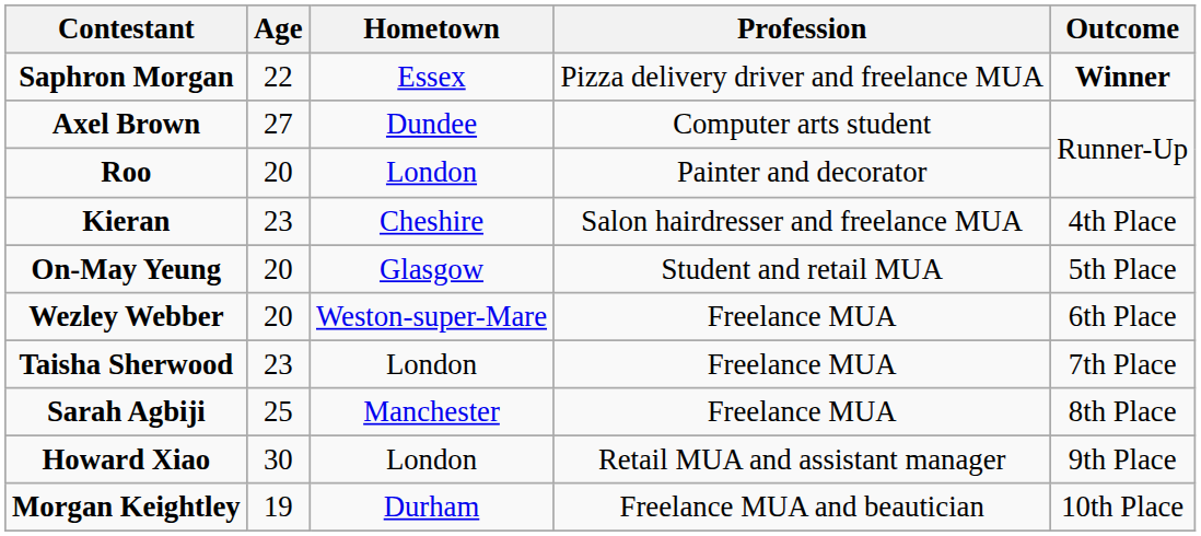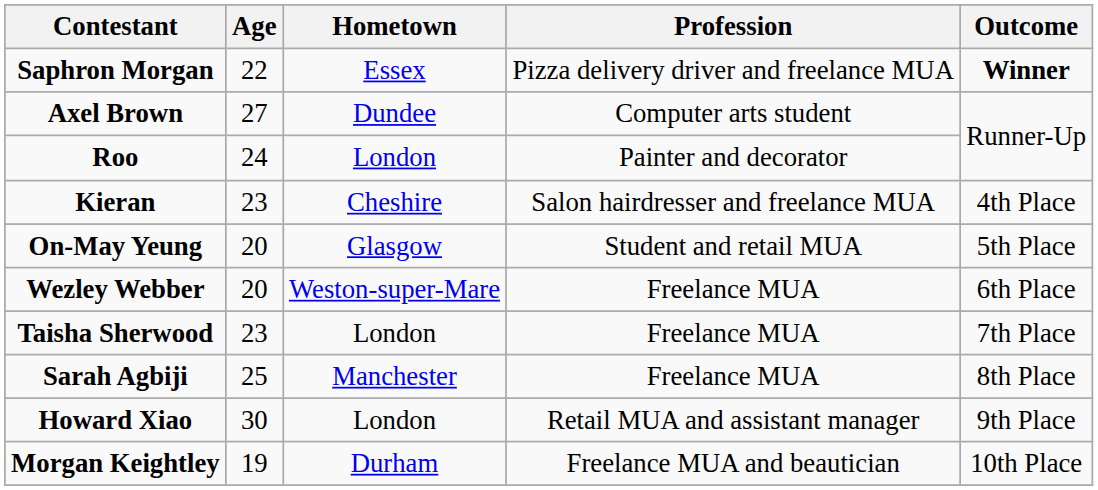 <table class="wikitable sortable" border="2" style="text-align:center;font-size:96%">
 <tr>
 <th>Contestant</th>
 <th>Age</th>
 <th>Hometown</th>
 <th>Profession</th>
 <th>Outcome</th>
 </tr>
 <tr>
 <td><strong>Saphron Morgan</strong></td>
 <td>22</td>
 <td><a href='#'>Essex</a></td>
 <td>Pizza delivery driver and freelance MUA</td>
 <td><strong>Winner</strong></td>
 </tr>
 <tr>
 <td><strong>Axel Brown</strong></td>
 <td>27</td>
 <td><a href='#'>Dundee</a></td>
 <td>Computer arts student</td>
 <td rowspan = "2">Runner-Up</td>
 </tr>
 <tr>
 <td><strong>Roo</strong></td>
-<td>20</td>
+<td>24</td>
 <td><a href='#'>London</a></td>
 <td>Painter and decorator</td>
 </tr>
 <tr>
 <td><strong>Kieran</strong></td>
 <td>23</td>
 <td><a href='#'>Cheshire</a></td>
 <td>Salon hairdresser and freelance MUA</td>
 <td>4th Place</td>
 </tr>
 <tr>
 <td><strong>On-May Yeung</strong></td>
 <td>20</td>
 <td><a href='#'>Glasgow</a></td>
 <td>Student and retail MUA</td>
 <td>5th Place</td>
 </tr>
 <tr>
 <td><strong>Wezley Webber</strong></td>
 <td>20</td>
 <td><a href='#'>Weston-super-Mare</a></td>
 <td>Freelance MUA</td>
 <td>6th Place</td>
 </tr>
 <tr>
 <td><strong>Taisha Sherwood</strong></td>
 <td>23</td>
 <td>London</td>
 <td>Freelance MUA</td>
 <td>7th Place</td>
 </tr>
 <tr>
 <td><strong>Sarah Agbiji</strong></td>
 <td>25</td>
 <td><a href='#'>Manchester</a></td>
 <td>Freelance MUA</td>
 <td>8th Place</td>
 </tr>
 <tr>
 <td><strong>Howard Xiao</strong></td>
 <td>30</td>
 <td>London</td>
 <td>Retail MUA and assistant manager</td>
 <td>9th Place</td>
 </tr>
 <tr>
 <td><strong>Morgan Keightley</strong></td>
 <td>19</td>
 <td><a href='#'>Durham</a></td>
 <td>Freelance MUA and beautician</td>
 <td>10th Place</td>
 </tr>
 </table>
